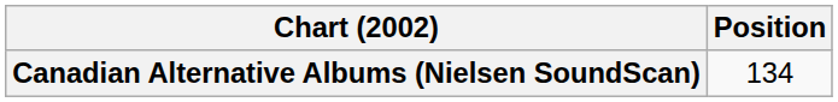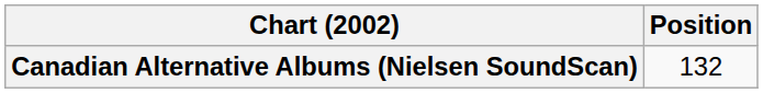 <table class="wikitable plainrowheaders">
 <tr>
 <th scope="col">Chart (2002)</th>
 <th scope="col">Position</th>
 </tr>
 <tr>
 <th scope="row">Canadian Alternative Albums (Nielsen SoundScan)</th>
-<td align=center>134</td>
+<td align=center>132</td>
 </tr>
 </table>
